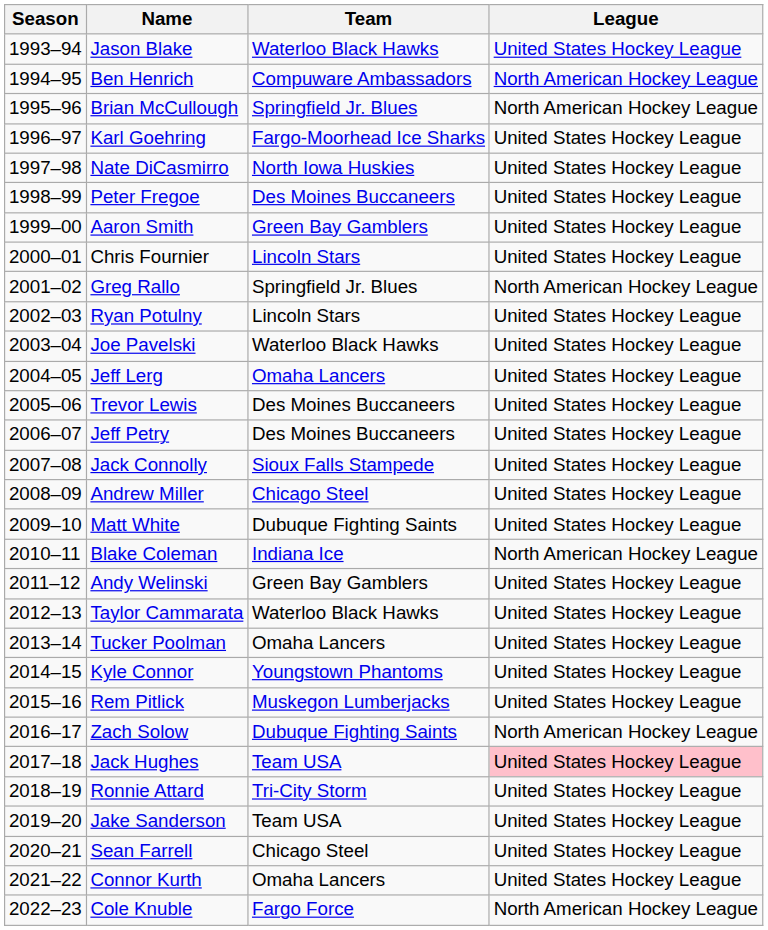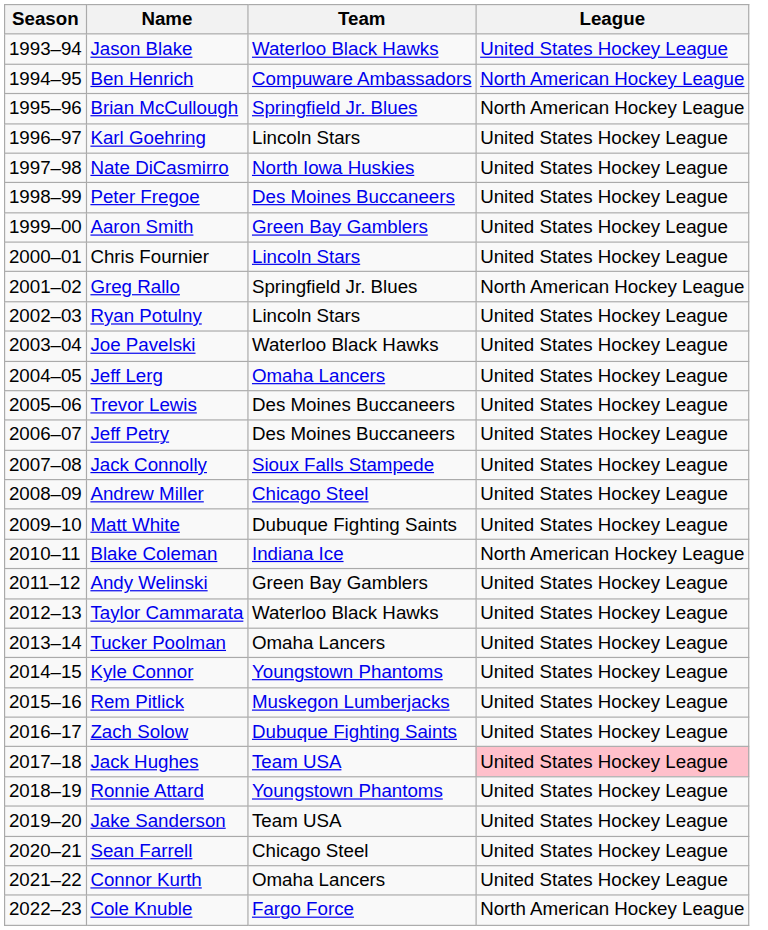 <table class="wikitable sortable" style="text-align:left">
 <tr>
 <th>Season</th>
 <th>Name</th>
 <th>Team</th>
 <th>League</th>
 </tr>
 <tr>
 <td>1993–94</td>
 <td><a href='#'>Jason Blake</a></td>
 <td><a href='#'>Waterloo Black Hawks</a></td>
 <td><a href='#'>United States Hockey League</a></td>
 </tr>
 <tr>
 <td>1994–95</td>
 <td><a href='#'>Ben Henrich</a></td>
 <td><a href='#'>Compuware Ambassadors</a></td>
 <td><a href='#'>North American Hockey League</a></td>
 </tr>
 <tr>
 <td>1995–96</td>
 <td><a href='#'>Brian McCullough</a></td>
 <td><a href='#'>Springfield Jr. Blues</a></td>
 <td>North American Hockey League</td>
 </tr>
 <tr>
 <td>1996–97</td>
 <td><a href='#'>Karl Goehring</a></td>
-<td><a href='#'>Fargo-Moorhead Ice Sharks</a></td>
+<td>Lincoln Stars</td>
 <td>United States Hockey League</td>
 </tr>
 <tr>
 <td>1997–98</td>
 <td><a href='#'>Nate DiCasmirro</a></td>
 <td><a href='#'>North Iowa Huskies</a></td>
 <td>United States Hockey League</td>
 </tr>
 <tr>
 <td>1998–99</td>
 <td><a href='#'>Peter Fregoe</a></td>
 <td><a href='#'>Des Moines Buccaneers</a></td>
 <td>United States Hockey League</td>
 </tr>
 <tr>
 <td>1999–00</td>
 <td><a href='#'>Aaron Smith</a></td>
 <td><a href='#'>Green Bay Gamblers</a></td>
 <td>United States Hockey League</td>
 </tr>
 <tr>
 <td>2000–01</td>
 <td>Chris Fournier</td>
 <td><a href='#'>Lincoln Stars</a></td>
 <td>United States Hockey League</td>
 </tr>
 <tr>
 <td>2001–02</td>
 <td><a href='#'>Greg Rallo</a></td>
 <td>Springfield Jr. Blues</td>
 <td>North American Hockey League</td>
 </tr>
 <tr>
 <td>2002–03</td>
 <td><a href='#'>Ryan Potulny</a></td>
 <td>Lincoln Stars</td>
 <td>United States Hockey League</td>
 </tr>
 <tr>
 <td>2003–04</td>
 <td><a href='#'>Joe Pavelski</a></td>
 <td>Waterloo Black Hawks</td>
 <td>United States Hockey League</td>
 </tr>
 <tr>
 <td>2004–05</td>
 <td><a href='#'>Jeff Lerg</a></td>
 <td><a href='#'>Omaha Lancers</a></td>
 <td>United States Hockey League</td>
 </tr>
 <tr>
 <td>2005–06</td>
 <td><a href='#'>Trevor Lewis</a></td>
 <td>Des Moines Buccaneers</td>
 <td>United States Hockey League</td>
 </tr>
 <tr>
 <td>2006–07</td>
 <td><a href='#'>Jeff Petry</a></td>
 <td>Des Moines Buccaneers</td>
 <td>United States Hockey League</td>
 </tr>
 <tr>
 <td>2007–08</td>
 <td><a href='#'>Jack Connolly</a></td>
 <td><a href='#'>Sioux Falls Stampede</a></td>
 <td>United States Hockey League</td>
 </tr>
 <tr>
 <td>2008–09</td>
 <td><a href='#'>Andrew Miller</a></td>
 <td><a href='#'>Chicago Steel</a></td>
 <td>United States Hockey League</td>
 </tr>
 <tr>
 <td>2009–10</td>
 <td><a href='#'>Matt White</a></td>
 <td>Dubuque Fighting Saints</td>
 <td>United States Hockey League</td>
 </tr>
 <tr>
 <td>2010–11</td>
 <td><a href='#'>Blake Coleman</a></td>
 <td><a href='#'>Indiana Ice</a></td>
 <td>North American Hockey League</td>
 </tr>
 <tr>
 <td>2011–12</td>
 <td><a href='#'>Andy Welinski</a></td>
 <td>Green Bay Gamblers</td>
 <td>United States Hockey League</td>
 </tr>
 <tr>
 <td>2012–13</td>
 <td><a href='#'>Taylor Cammarata</a></td>
 <td>Waterloo Black Hawks</td>
 <td>United States Hockey League</td>
 </tr>
 <tr>
 <td>2013–14</td>
 <td><a href='#'>Tucker Poolman</a></td>
 <td>Omaha Lancers</td>
 <td>United States Hockey League</td>
 </tr>
 <tr>
 <td>2014–15</td>
 <td><a href='#'>Kyle Connor</a></td>
 <td><a href='#'>Youngstown Phantoms</a></td>
 <td>United States Hockey League</td>
 </tr>
 <tr>
 <td>2015–16</td>
 <td><a href='#'>Rem Pitlick</a></td>
 <td><a href='#'>Muskegon Lumberjacks</a></td>
 <td>United States Hockey League</td>
 </tr>
 <tr>
 <td>2016–17</td>
 <td><a href='#'>Zach Solow</a></td>
 <td><a href='#'>Dubuque Fighting Saints</a></td>
-<td>North American Hockey League</td>
+<td>United States Hockey League</td>
 </tr>
 <tr>
 <td>2017–18</td>
 <td><a href='#'>Jack Hughes</a></td>
 <td><a href='#'>Team USA</a></td>
 <td style="background: pink;">United States Hockey League</td>
 </tr>
 <tr>
 <td>2018–19</td>
 <td><a href='#'>Ronnie Attard</a></td>
-<td><a href='#'>Tri-City Storm</a></td>
+<td><a href='#'>Youngstown Phantoms</a></td>
 <td>United States Hockey League</td>
 </tr>
 <tr>
 <td>2019–20</td>
 <td><a href='#'>Jake Sanderson</a></td>
 <td>Team USA</td>
 <td>United States Hockey League</td>
 </tr>
 <tr>
 <td>2020–21</td>
 <td><a href='#'>Sean Farrell</a></td>
 <td>Chicago Steel</td>
 <td>United States Hockey League</td>
 </tr>
 <tr>
 <td>2021–22</td>
 <td><a href='#'>Connor Kurth</a></td>
 <td>Omaha Lancers</td>
 <td>United States Hockey League</td>
 </tr>
 <tr>
 <td>2022–23</td>
 <td><a href='#'>Cole Knuble</a></td>
 <td><a href='#'>Fargo Force</a></td>
 <td>North American Hockey League</td>
 </tr>
 </table>
